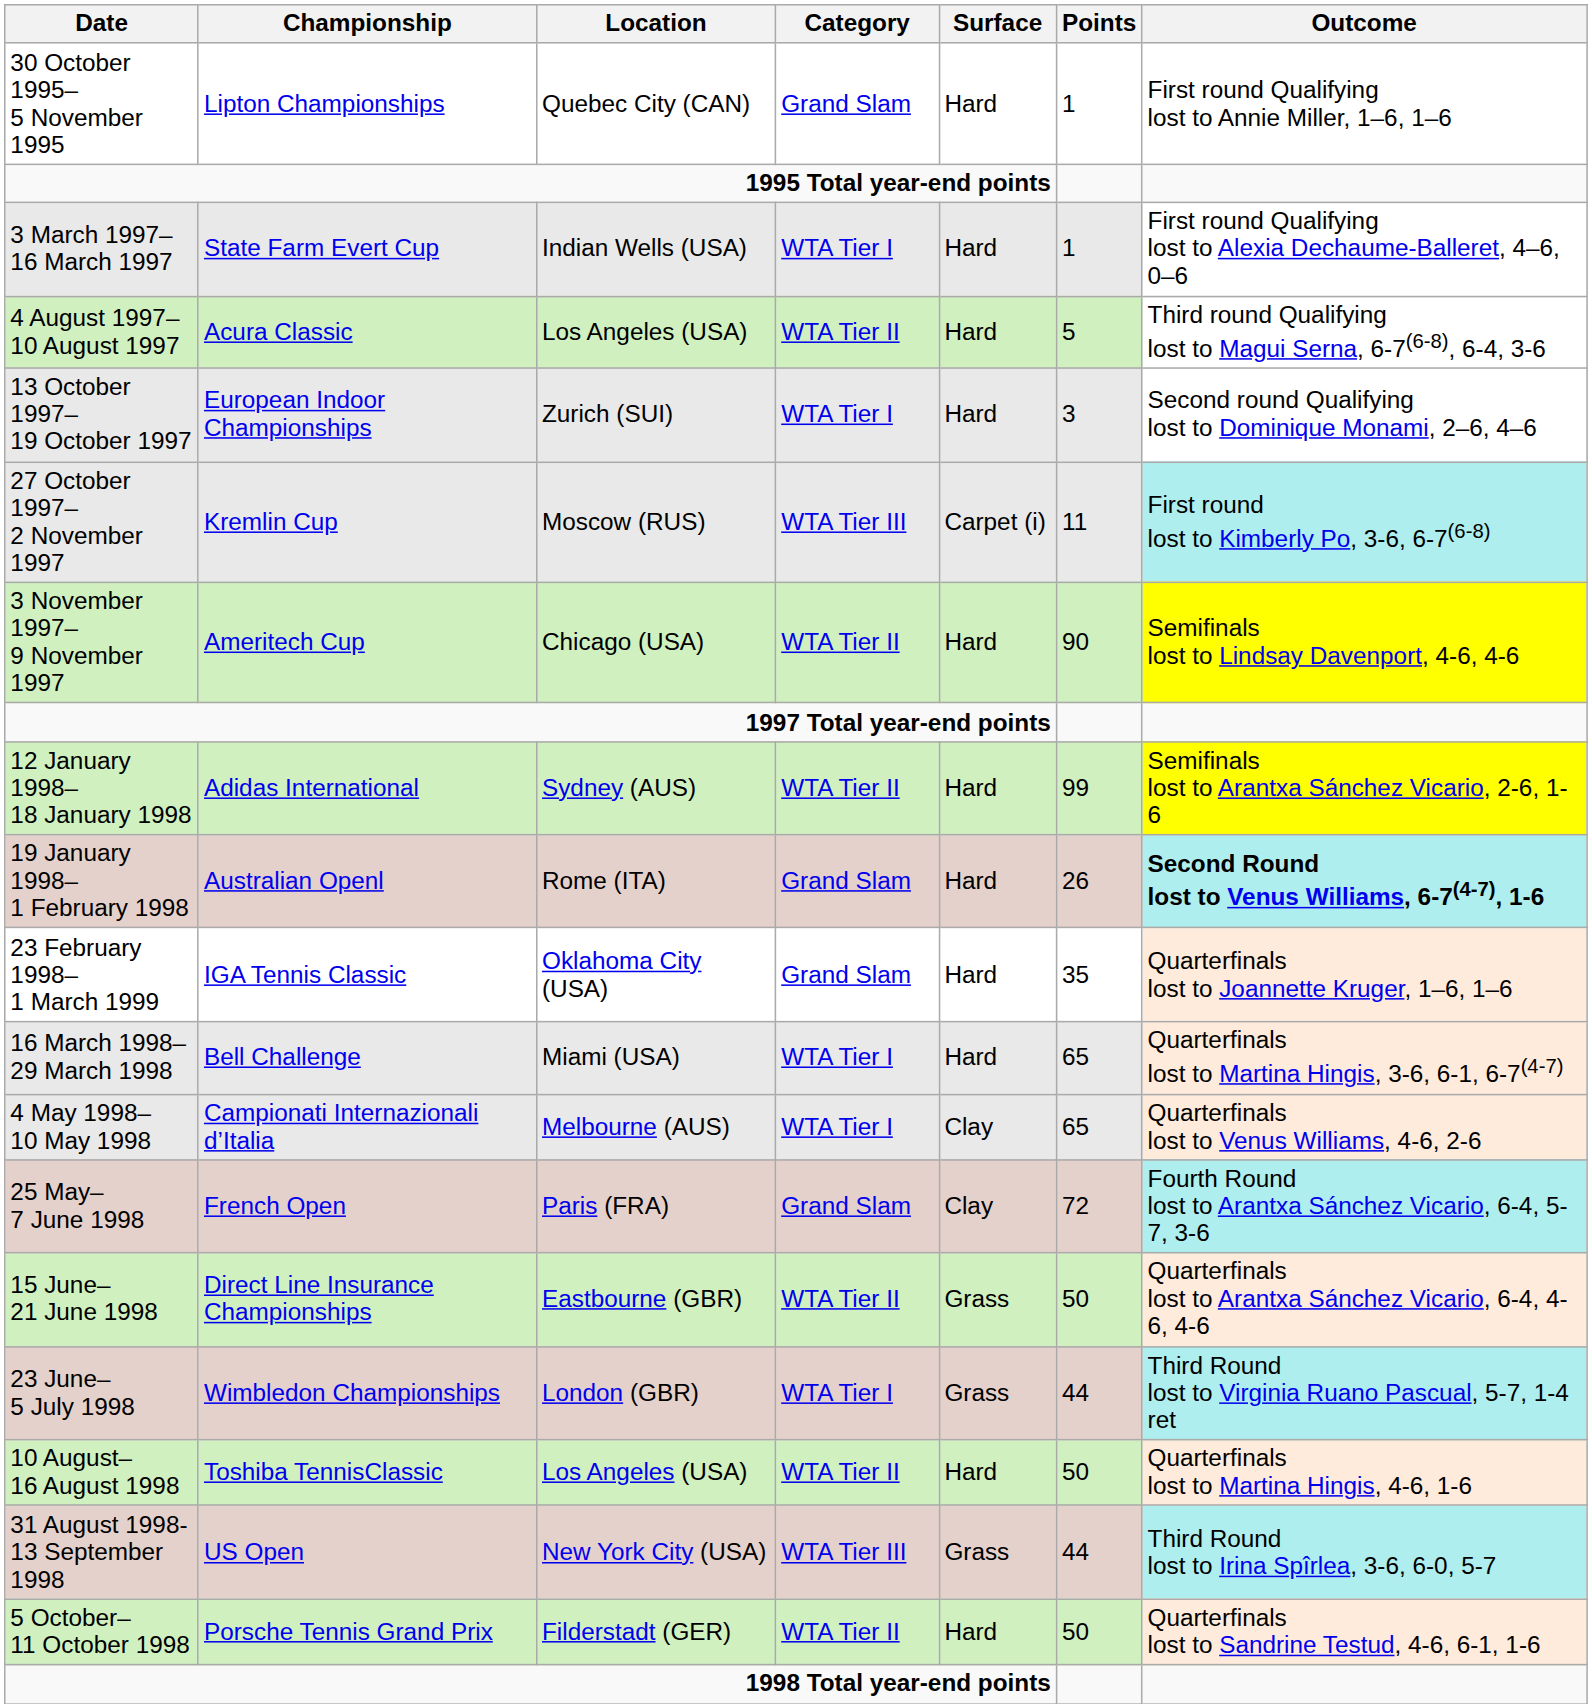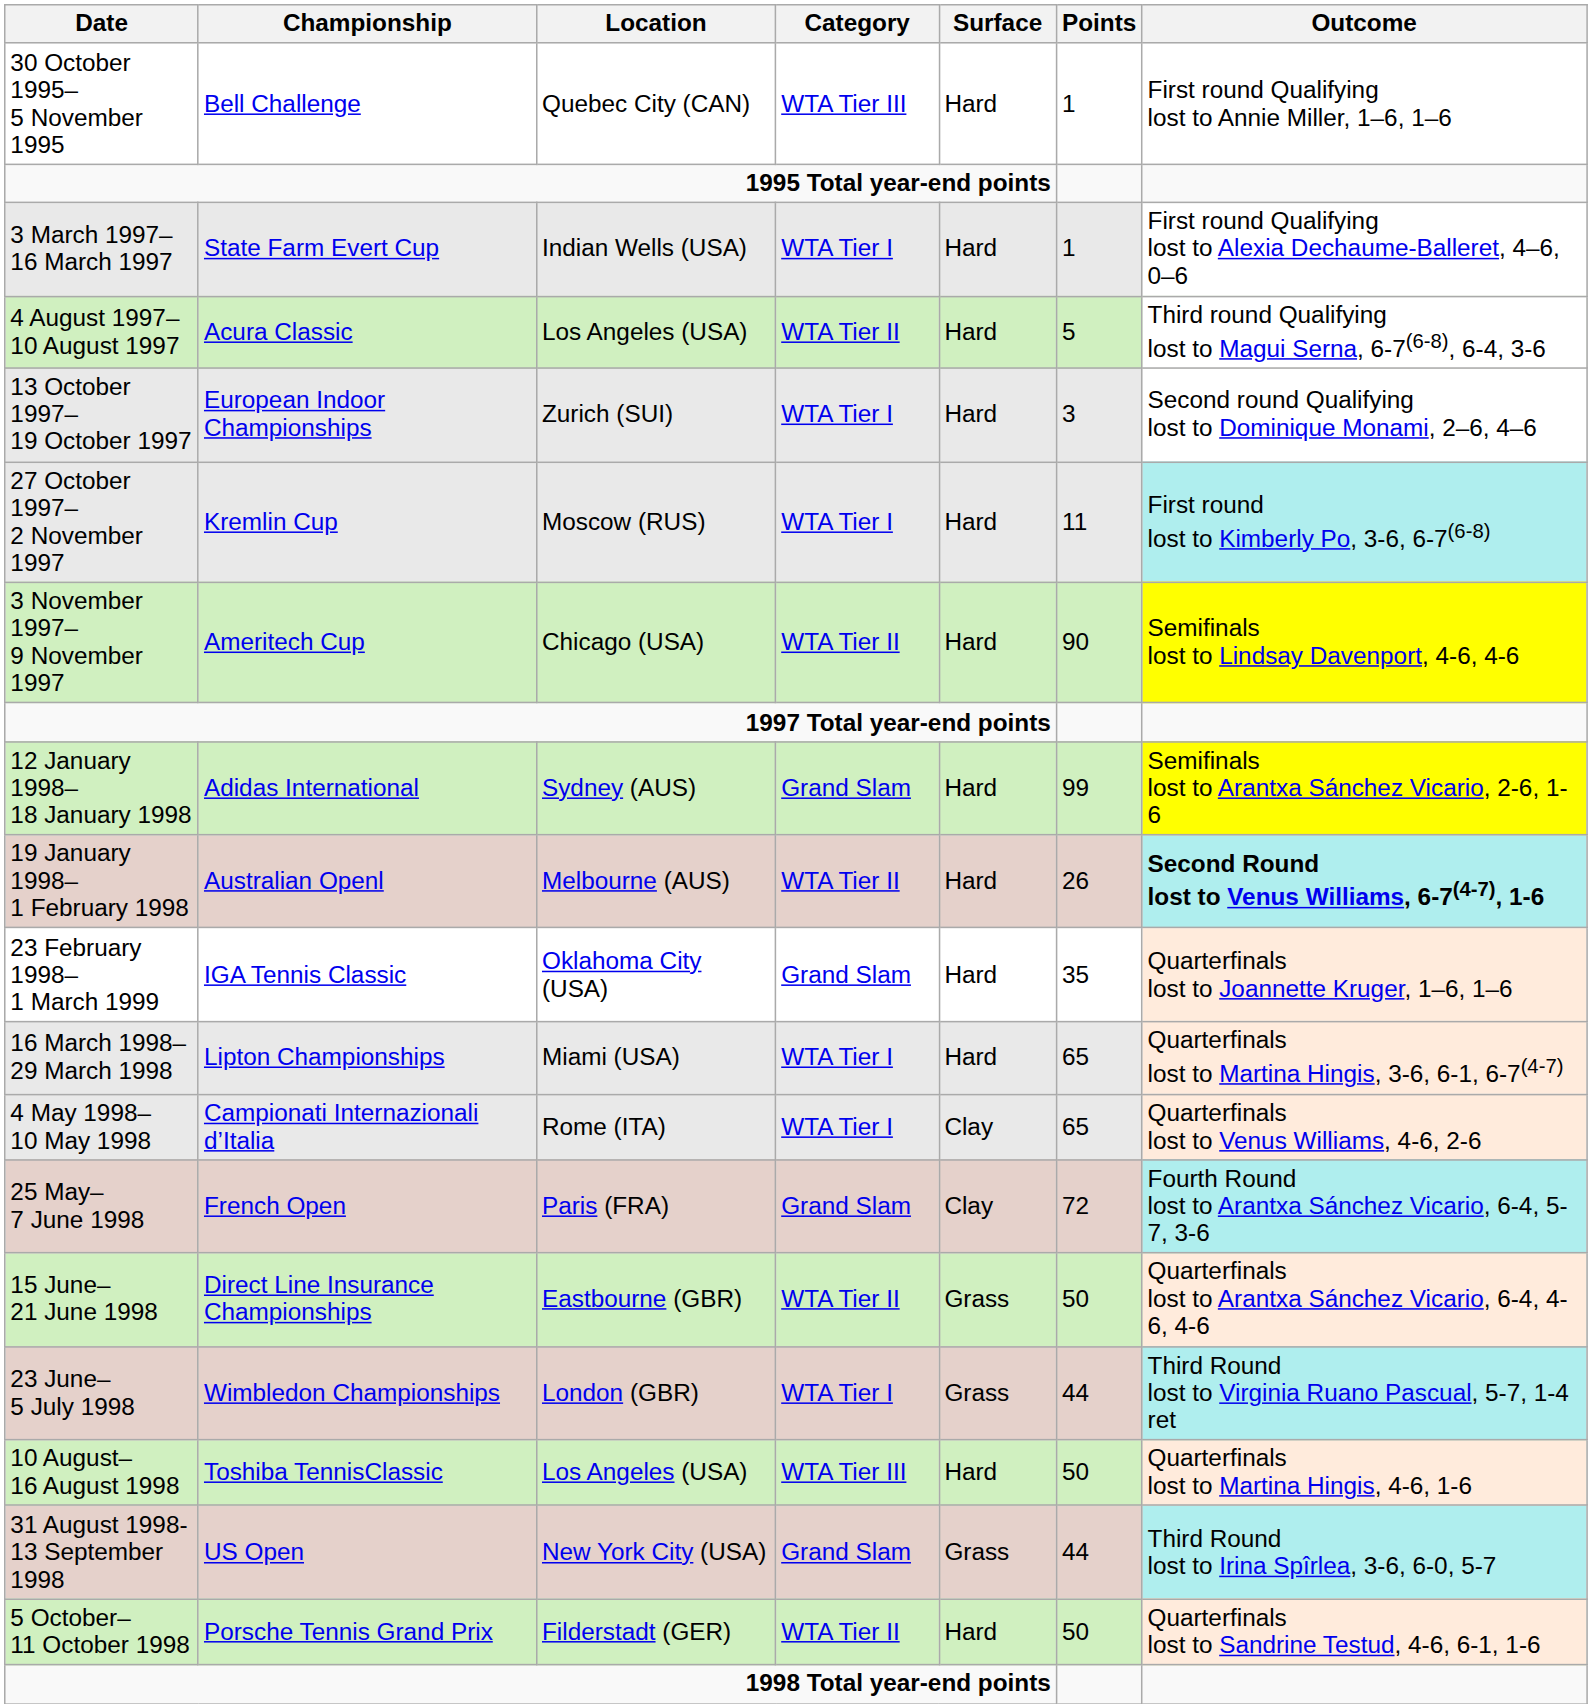 <table class="wikitable">
 <tr>
 <th width=120>Date</th>
 <th width=215>Championship</th>
 <th width=150>Location</th>
 <th width=100>Category</th>
 <th width=70>Surface</th>
 <th width=40>Points</th>
 <th width=285>Outcome</th>
 </tr>
 <tr style="background:#FFFFFF ;">
 <td>30 October 1995–<br>5 November 1995</td>
-<td><a href='#'>Lipton Championships</a></td>
+<td><a href='#'>Bell Challenge</a></td>
 <td>Quebec City (CAN)</td>
-<td><a href='#'>Grand Slam</a></td>
+<td><a href='#'>WTA Tier III</a></td>
 <td>Hard</td>
 <td>1</td>
 <td bgcolor=#FFFFFF>First round Qualifying <br>lost to Annie Miller, 1–6, 1–6</td>
 </tr>
 <tr>
 <td colspan=5 align=right><strong>1995 Total year-end points</strong></td>
 <td></td>
 <td></td>
 </tr>
 <tr style="background:#E9E9E9;">
 <td>3 March 1997–<br>16 March 1997</td>
 <td><a href='#'>State Farm Evert Cup</a></td>
 <td>Indian Wells (USA)</td>
 <td><a href='#'>WTA Tier I</a></td>
 <td>Hard</td>
 <td>1</td>
 <td bgcolor=#FFFFFF>First round Qualifying <br>lost to <a href='#'>Alexia Dechaume-Balleret</a>, 4–6, 0–6</td>
 </tr>
 <tr style="background:#d0f0c0;">
 <td>4 August 1997–<br>10 August 1997</td>
 <td><a href='#'>Acura Classic</a></td>
 <td>Los Angeles (USA)</td>
 <td><a href='#'>WTA Tier II</a></td>
 <td>Hard</td>
 <td>5</td>
 <td bgcolor=#FFFFFF>Third round Qualifying <br>lost to <a href='#'>Magui Serna</a>, 6-7<sup>(6-8)</sup>, 6-4, 3-6</td>
 </tr>
 <tr style="background:#E9E9E9;">
 <td>13 October 1997–<br>19 October 1997</td>
 <td><a href='#'>European Indoor Championships</a></td>
 <td>Zurich (SUI)</td>
 <td><a href='#'>WTA Tier I</a></td>
 <td>Hard</td>
 <td>3</td>
 <td bgcolor=#FFFFFF>Second round Qualifying <br>lost to <a href='#'>Dominique Monami</a>, 2–6, 4–6</td>
 </tr>
 <tr style="background:#E9E9E9;">
 <td>27 October 1997–<br>2 November 1997</td>
 <td><a href='#'>Kremlin Cup</a></td>
 <td>Moscow (RUS)</td>
-<td><a href='#'>WTA Tier III</a></td>
-<td>Carpet (i)</td>
+<td><a href='#'>WTA Tier I</a></td>
+<td>Hard</td>
 <td>11</td>
 <td style="background:#afeeee;">First round <br>lost to <a href='#'>Kimberly Po</a>, 3-6, 6-7<sup>(6-8)</sup></td>
 </tr>
 <tr style="background:#d0f0c0;">
 <td>3 November 1997–<br>9 November 1997</td>
 <td><a href='#'>Ameritech Cup</a></td>
 <td>Chicago (USA)</td>
 <td><a href='#'>WTA Tier II</a></td>
 <td>Hard</td>
 <td>90</td>
 <td style="background:yellow;">Semifinals <br>lost to <a href='#'>Lindsay Davenport</a>, 4-6, 4-6</td>
 </tr>
 <tr>
 <td colspan=5 align=right><strong>1997 Total year-end points</strong></td>
 <td></td>
 <td></td>
 </tr>
 <tr style="background:#d0f0c0;">
 <td>12 January 1998–<br>18 January 1998</td>
 <td><a href='#'>Adidas International</a></td>
 <td><a href='#'>Sydney</a> (AUS)</td>
-<td><a href='#'>WTA Tier II</a></td>
+<td><a href='#'>Grand Slam</a></td>
 <td>Hard</td>
 <td>99</td>
 <td style="background:yellow;">Semifinals <br>lost to <a href='#'>Arantxa Sánchez Vicario</a>, 2-6, 1-6</td>
 </tr>
 <tr style="background:#e5d1cb;">
 <td>19 January 1998–<br>1 February 1998</td>
 <td><a href='#'>Australian Openl</a></td>
-<td>Rome (ITA)</td>
-<td><a href='#'>Grand Slam</a></td>
+<td><a href='#'>Melbourne</a> (AUS)</td>
+<td><a href='#'>WTA Tier II</a></td>
 <td>Hard</td>
 <td>26</td>
 <td style="background:#afeeee;"><strong>Second Round <br>lost to <a href='#'>Venus Williams</a>, 6-7<sup>(4-7)</sup>, 1-6</strong></td>
 </tr>
 <tr style="background:#FFFFFF ;">
 <td>23 February 1998–<br>1 March 1999</td>
 <td><a href='#'>IGA Tennis Classic</a></td>
 <td><a href='#'>Oklahoma City</a> (USA)</td>
 <td><a href='#'>Grand Slam</a></td>
 <td>Hard</td>
 <td>35</td>
 <td style="background:#ffebdc;">Quarterfinals<br>lost to <a href='#'>Joannette Kruger</a>, 1–6, 1–6</td>
 </tr>
 <tr style="background:#E9E9E9;">
 <td>16 March 1998–<br>29 March 1998</td>
-<td><a href='#'>Bell Challenge</a></td>
+<td><a href='#'>Lipton Championships</a></td>
 <td>Miami (USA)</td>
 <td><a href='#'>WTA Tier I</a></td>
 <td>Hard</td>
 <td>65</td>
 <td style="background:#ffebdc;">Quarterfinals<br>lost to <a href='#'>Martina Hingis</a>, 3-6, 6-1, 6-7<sup>(4-7)</sup></td>
 </tr>
 <tr style="background:#E9E9E9;">
 <td>4 May 1998–<br>10 May 1998</td>
 <td><a href='#'>Campionati Internazionali d’Italia</a></td>
-<td><a href='#'>Melbourne</a> (AUS)</td>
+<td>Rome (ITA)</td>
 <td><a href='#'>WTA Tier I</a></td>
 <td>Clay</td>
 <td>65</td>
 <td style="background:#ffebdc;">Quarterfinals<br>lost to <a href='#'>Venus Williams</a>, 4-6, 2-6</td>
 </tr>
 <tr style="background:#e5d1cb;">
 <td>25 May–<br>7 June 1998</td>
 <td><a href='#'>French Open</a></td>
 <td><a href='#'>Paris</a> (FRA)</td>
 <td><a href='#'>Grand Slam</a></td>
 <td>Clay</td>
 <td>72</td>
 <td style="background:#afeeee;">Fourth Round <br>lost to <a href='#'>Arantxa Sánchez Vicario</a>, 6-4, 5-7, 3-6</td>
 </tr>
 <tr style="background:#d0f0c0;">
 <td>15 June–<br>21 June 1998</td>
 <td><a href='#'>Direct Line Insurance Championships</a></td>
 <td><a href='#'>Eastbourne</a> (GBR)</td>
 <td><a href='#'>WTA Tier II</a></td>
 <td>Grass</td>
 <td>50</td>
 <td style="background:#ffebdc;">Quarterfinals <br>lost to <a href='#'>Arantxa Sánchez Vicario</a>, 6-4, 4-6, 4-6</td>
 </tr>
 <tr style="background:#e5d1cb;">
 <td>23 June–<br>5 July 1998</td>
 <td><a href='#'>Wimbledon Championships</a></td>
 <td><a href='#'>London</a> (GBR)</td>
 <td><a href='#'>WTA Tier I</a></td>
 <td>Grass</td>
 <td>44</td>
 <td style="background:#afeeee;">Third Round <br>lost to <a href='#'>Virginia Ruano Pascual</a>, 5-7, 1-4 ret</td>
 </tr>
 <tr style="background:#d0f0c0;">
 <td>10 August–<br>16 August 1998</td>
 <td><a href='#'>Toshiba TennisClassic</a></td>
 <td><a href='#'>Los Angeles</a> (USA)</td>
-<td><a href='#'>WTA Tier II</a></td>
+<td><a href='#'>WTA Tier III</a></td>
 <td>Hard</td>
 <td>50</td>
 <td style="background:#ffebdc;">Quarterfinals <br>lost to <a href='#'>Martina Hingis</a>, 4-6, 1-6</td>
 </tr>
 <tr style="background:#e5d1cb;">
 <td>31 August 1998-<br>13 September 1998</td>
 <td><a href='#'>US Open</a></td>
 <td><a href='#'>New York City</a> (USA)</td>
-<td><a href='#'>WTA Tier III</a></td>
+<td><a href='#'>Grand Slam</a></td>
 <td>Grass</td>
 <td>44</td>
 <td style="background:#afeeee;">Third Round <br>lost to <a href='#'>Irina Spîrlea</a>, 3-6, 6-0, 5-7</td>
 </tr>
 <tr style="background:#d0f0c0;">
 <td>5 October–<br>11 October 1998</td>
 <td><a href='#'>Porsche Tennis Grand Prix</a></td>
 <td><a href='#'>Filderstadt</a> (GER)</td>
 <td><a href='#'>WTA Tier II</a></td>
 <td>Hard</td>
 <td>50</td>
 <td style="background:#ffebdc;">Quarterfinals <br>lost to <a href='#'>Sandrine Testud</a>, 4-6, 6-1, 1-6</td>
 </tr>
 <tr>
 <td colspan=5 align=right><strong>1998 Total year-end points</strong></td>
 <td></td>
 <td></td>
 </tr>
 </table>
